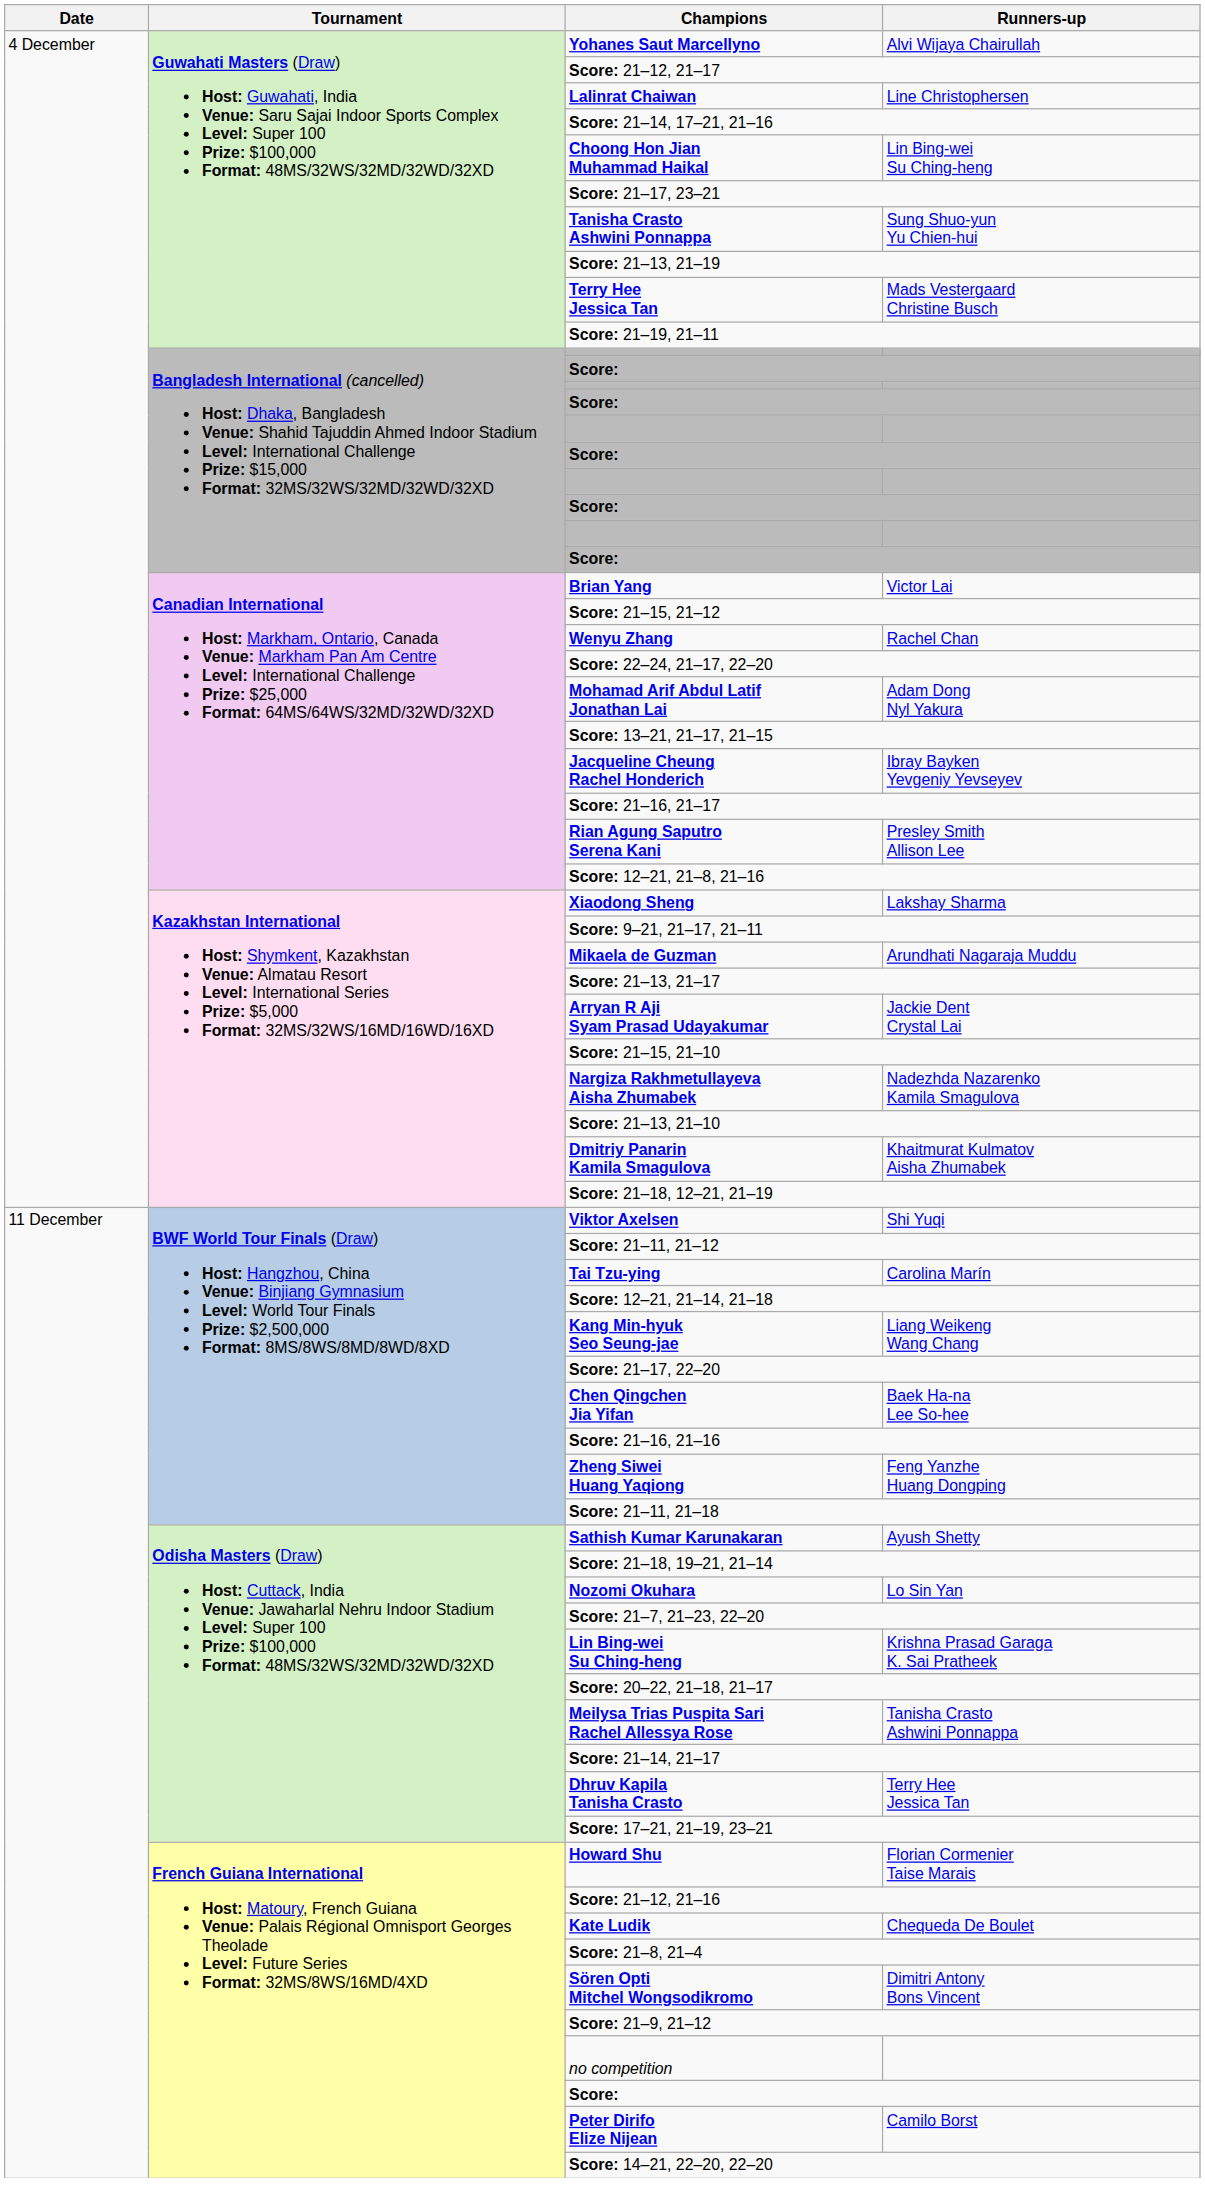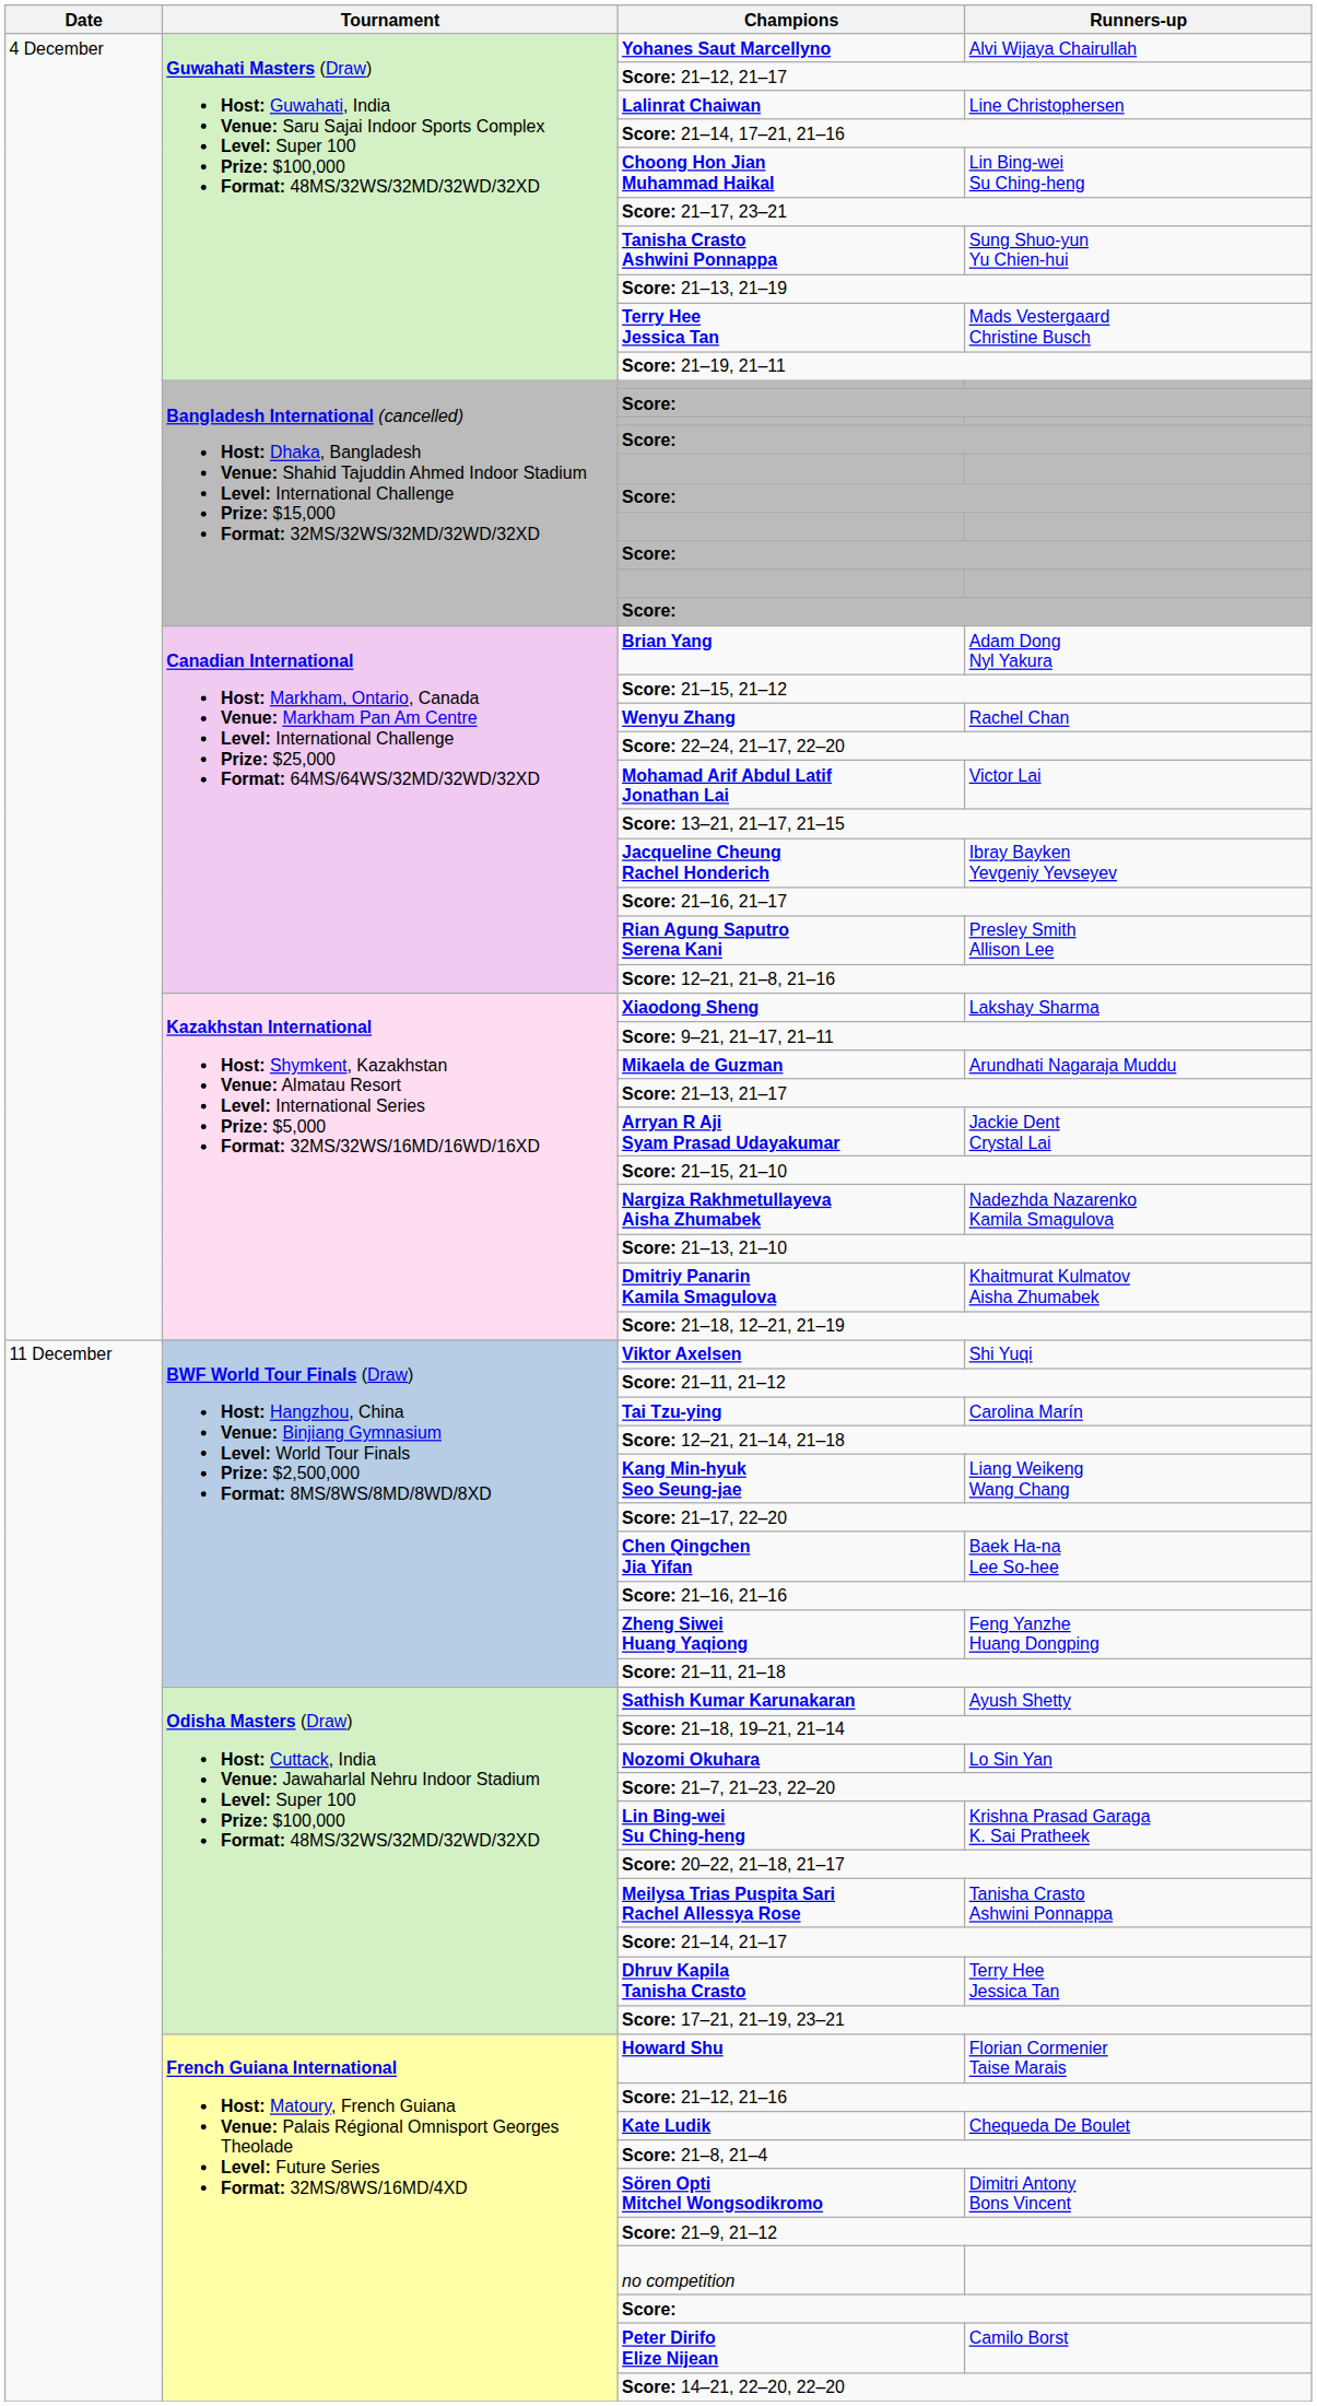 <table class="wikitable" style="font-size:80%">
 <tr>
 <th width="110">Date</th>
 <th width="330">Tournament</th>
 <th width="250">Champions</th>
 <th width="250">Runners-up</th>
 </tr>
 <tr valign="top">
 <td rowspan="40">4 December</td>
 <td bgcolor="#D4F1C5" rowspan="10"><br><strong><a href='#'>Guwahati Masters</a></strong> (<a href='#'>Draw</a>)<ul><li><strong>Host:</strong> <a href='#'>Guwahati</a>, India</li><li><strong>Venue:</strong> Saru Sajai Indoor Sports Complex</li><li><strong>Level:</strong> Super 100</li><li><strong>Prize:</strong> $100,000</li><li><strong>Format:</strong> 48MS/32WS/32MD/32WD/32XD</li></ul></td>
 <td><strong> <a href='#'>Yohanes Saut Marcellyno</a></strong></td>
 <td> <a href='#'>Alvi Wijaya Chairullah</a></td>
 </tr>
 <tr>
 <td colspan="2"><strong>Score:</strong> 21–12, 21–17</td>
 </tr>
 <tr valign="top">
 <td><strong> <a href='#'>Lalinrat Chaiwan</a></strong></td>
 <td> <a href='#'>Line Christophersen</a></td>
 </tr>
 <tr>
 <td colspan="2"><strong>Score:</strong> 21–14, 17–21, 21–16</td>
 </tr>
 <tr valign="top">
 <td><strong> <a href='#'>Choong Hon Jian</a><br> <a href='#'>Muhammad Haikal</a></strong></td>
 <td> <a href='#'>Lin Bing-wei</a><br> <a href='#'>Su Ching-heng</a></td>
 </tr>
 <tr>
 <td colspan="2"><strong>Score:</strong> 21–17, 23–21</td>
 </tr>
 <tr valign="top">
 <td><strong> <a href='#'>Tanisha Crasto</a><br> <a href='#'>Ashwini Ponnappa</a></strong></td>
 <td> <a href='#'>Sung Shuo-yun</a><br> <a href='#'>Yu Chien-hui</a></td>
 </tr>
 <tr>
 <td colspan="2"><strong>Score:</strong> 21–13, 21–19</td>
 </tr>
 <tr valign="top">
 <td><strong> <a href='#'>Terry Hee</a><br> <a href='#'>Jessica Tan</a></strong></td>
 <td> <a href='#'>Mads Vestergaard</a><br> <a href='#'>Christine Busch</a></td>
 </tr>
 <tr>
 <td colspan="2"><strong>Score:</strong> 21–19, 21–11</td>
 </tr>
 <tr valign="top" bgcolor="#BBBBBB">
 <td bgcolor="#BBBBBB" rowspan="10"><br><strong><a href='#'>Bangladesh International</a></strong> <em>(cancelled)</em><ul><li><strong>Host:</strong> <a href='#'>Dhaka</a>, Bangladesh</li><li><strong>Venue:</strong> Shahid Tajuddin Ahmed Indoor Stadium</li><li><strong>Level:</strong> International Challenge</li><li><strong>Prize:</strong> $15,000</li><li><strong>Format:</strong> 32MS/32WS/32MD/32WD/32XD</li></ul></td>
 <td bgcolor="#BBBBBB"><strong> </strong></td>
 <td bgcolor="#BBBBBB"></td>
 </tr>
 <tr bgcolor="#BBBBBB">
 <td colspan="2"><strong>Score:</strong></td>
 </tr>
 <tr valign="top" bgcolor="#BBBBBB">
 <td><strong> </strong></td>
 <td></td>
 </tr>
 <tr bgcolor="#BBBBBB">
 <td colspan="2"><strong>Score:</strong></td>
 </tr>
 <tr valign="top" bgcolor="#BBBBBB">
 <td><strong> <br> </strong></td>
 <td> <br></td>
 </tr>
 <tr bgcolor="#BBBBBB">
 <td colspan="2"><strong>Score:</strong></td>
 </tr>
 <tr valign="top" bgcolor="#BBBBBB">
 <td><strong> <br> </strong></td>
 <td> <br></td>
 </tr>
 <tr bgcolor="#BBBBBB">
 <td colspan="2"><strong>Score:</strong></td>
 </tr>
 <tr valign="top" bgcolor="#BBBBBB">
 <td><strong> <br> </strong></td>
 <td> <br></td>
 </tr>
 <tr bgcolor="#BBBBBB">
 <td colspan="2"><strong>Score:</strong></td>
 </tr>
 <tr valign="top">
 <td bgcolor="#F0CAF0" rowspan="10"><br><strong><a href='#'>Canadian International</a></strong><ul><li><strong>Host:</strong> <a href='#'>Markham, Ontario</a>, Canada</li><li><strong>Venue:</strong> <a href='#'>Markham Pan Am Centre</a></li><li><strong>Level:</strong> International Challenge</li><li><strong>Prize:</strong> $25,000</li><li><strong>Format:</strong> 64MS/64WS/32MD/32WD/32XD</li></ul></td>
 <td><strong> <a href='#'>Brian Yang</a></strong></td>
-<td> <a href='#'>Victor Lai</a></td>
+<td> <a href='#'>Adam Dong</a><br> <a href='#'>Nyl Yakura</a></td>
 </tr>
 <tr>
 <td colspan="2"><strong>Score:</strong> 21–15, 21–12</td>
 </tr>
 <tr valign="top">
 <td><strong> <a href='#'>Wenyu Zhang</a></strong></td>
 <td> <a href='#'>Rachel Chan</a></td>
 </tr>
 <tr>
 <td colspan="2"><strong>Score:</strong> 22–24, 21–17, 22–20</td>
 </tr>
 <tr valign="top">
 <td><strong> <a href='#'>Mohamad Arif Abdul Latif</a><br> <a href='#'>Jonathan Lai</a></strong></td>
-<td> <a href='#'>Adam Dong</a><br> <a href='#'>Nyl Yakura</a></td>
+<td> <a href='#'>Victor Lai</a></td>
 </tr>
 <tr>
 <td colspan="2"><strong>Score:</strong> 13–21, 21–17, 21–15</td>
 </tr>
 <tr valign="top">
 <td><strong> <a href='#'>Jacqueline Cheung</a><br> <a href='#'>Rachel Honderich</a></strong></td>
 <td> <a href='#'>Ibray Bayken</a><br> <a href='#'>Yevgeniy Yevseyev</a></td>
 </tr>
 <tr>
 <td colspan="2"><strong>Score:</strong> 21–16, 21–17</td>
 </tr>
 <tr valign="top">
 <td><strong> <a href='#'>Rian Agung Saputro</a><br> <a href='#'>Serena Kani</a></strong></td>
 <td> <a href='#'>Presley Smith</a><br> <a href='#'>Allison Lee</a></td>
 </tr>
 <tr>
 <td colspan="2"><strong>Score:</strong> 12–21, 21–8, 21–16</td>
 </tr>
 <tr valign="top">
 <td bgcolor="#FFDDF1" rowspan="10"><br><strong><a href='#'>Kazakhstan International</a></strong><ul><li><strong>Host:</strong> <a href='#'>Shymkent</a>, Kazakhstan</li><li><strong>Venue:</strong> Almatau Resort</li><li><strong>Level:</strong> International Series</li><li><strong>Prize:</strong> $5,000</li><li><strong>Format:</strong> 32MS/32WS/16MD/16WD/16XD</li></ul></td>
 <td><strong> <a href='#'>Xiaodong Sheng</a></strong></td>
 <td> <a href='#'>Lakshay Sharma</a></td>
 </tr>
 <tr>
 <td colspan="2"><strong>Score:</strong> 9–21, 21–17, 21–11</td>
 </tr>
 <tr valign="top">
 <td><strong> <a href='#'>Mikaela de Guzman</a></strong></td>
 <td> <a href='#'>Arundhati Nagaraja Muddu</a></td>
 </tr>
 <tr>
 <td colspan="2"><strong>Score:</strong> 21–13, 21–17</td>
 </tr>
 <tr valign="top">
 <td><strong> <a href='#'>Arryan R Aji</a><br> <a href='#'>Syam Prasad Udayakumar</a></strong></td>
 <td> <a href='#'>Jackie Dent</a><br> <a href='#'>Crystal Lai</a></td>
 </tr>
 <tr>
 <td colspan="2"><strong>Score:</strong> 21–15, 21–10</td>
 </tr>
 <tr valign="top">
 <td><strong> <a href='#'>Nargiza Rakhmetullayeva</a><br> <a href='#'>Aisha Zhumabek</a></strong></td>
 <td> <a href='#'>Nadezhda Nazarenko</a><br> <a href='#'>Kamila Smagulova</a></td>
 </tr>
 <tr>
 <td colspan="2"><strong>Score:</strong> 21–13, 21–10</td>
 </tr>
 <tr valign="top">
 <td><strong> <a href='#'>Dmitriy Panarin</a><br> <a href='#'>Kamila Smagulova</a></strong></td>
 <td> <a href='#'>Khaitmurat Kulmatov</a><br> <a href='#'>Aisha Zhumabek</a></td>
 </tr>
 <tr>
 <td colspan="2"><strong>Score:</strong> 21–18, 12–21, 21–19</td>
 </tr>
 <tr valign="top">
 <td rowspan=30>11 December</td>
 <td style="background:#B6CDE5;" rowspan="10"><br><strong><a href='#'>BWF World Tour Finals</a></strong> (<a href='#'>Draw</a>)<ul><li><strong>Host:</strong> <a href='#'>Hangzhou</a>, China</li><li><strong>Venue:</strong> <a href='#'>Binjiang Gymnasium</a></li><li><strong>Level:</strong> World Tour Finals</li><li><strong>Prize:</strong> $2,500,000</li><li><strong>Format:</strong> 8MS/8WS/8MD/8WD/8XD</li></ul></td>
 <td><strong> <a href='#'>Viktor Axelsen</a></strong></td>
 <td> <a href='#'>Shi Yuqi</a></td>
 </tr>
 <tr>
 <td colspan="2"><strong>Score:</strong> 21–11, 21–12</td>
 </tr>
 <tr valign="top">
 <td><strong> <a href='#'>Tai Tzu-ying</a></strong></td>
 <td> <a href='#'>Carolina Marín</a></td>
 </tr>
 <tr>
 <td colspan="2"><strong>Score:</strong> 12–21, 21–14, 21–18</td>
 </tr>
 <tr valign="top">
 <td><strong> <a href='#'>Kang Min-hyuk</a><br> <a href='#'>Seo Seung-jae</a></strong></td>
 <td> <a href='#'>Liang Weikeng</a><br> <a href='#'>Wang Chang</a></td>
 </tr>
 <tr>
 <td colspan="2"><strong>Score:</strong> 21–17, 22–20</td>
 </tr>
 <tr valign="top">
 <td><strong> <a href='#'>Chen Qingchen</a><br> <a href='#'>Jia Yifan</a></strong></td>
 <td> <a href='#'>Baek Ha-na</a><br> <a href='#'>Lee So-hee</a></td>
 </tr>
 <tr>
 <td colspan="2"><strong>Score:</strong> 21–16, 21–16</td>
 </tr>
 <tr valign="top">
 <td><strong> <a href='#'>Zheng Siwei</a><br> <a href='#'>Huang Yaqiong</a></strong></td>
 <td> <a href='#'>Feng Yanzhe</a><br> <a href='#'>Huang Dongping</a></td>
 </tr>
 <tr>
 <td colspan="2"><strong>Score:</strong> 21–11, 21–18</td>
 </tr>
 <tr valign="top">
 <td bgcolor="#D4F1C5" rowspan="10"><br><strong><a href='#'>Odisha Masters</a></strong> (<a href='#'>Draw</a>)<ul><li><strong>Host:</strong> <a href='#'>Cuttack</a>, India</li><li><strong>Venue:</strong> Jawaharlal Nehru Indoor Stadium</li><li><strong>Level:</strong> Super 100</li><li><strong>Prize:</strong> $100,000</li><li><strong>Format:</strong> 48MS/32WS/32MD/32WD/32XD</li></ul></td>
 <td><strong> <a href='#'>Sathish Kumar Karunakaran</a></strong></td>
 <td> <a href='#'>Ayush Shetty</a></td>
 </tr>
 <tr>
 <td colspan="2"><strong>Score:</strong> 21–18, 19–21, 21–14</td>
 </tr>
 <tr valign="top">
 <td><strong> <a href='#'>Nozomi Okuhara</a></strong></td>
 <td> <a href='#'>Lo Sin Yan</a></td>
 </tr>
 <tr>
 <td colspan="2"><strong>Score:</strong> 21–7, 21–23, 22–20</td>
 </tr>
 <tr valign="top">
 <td><strong> <a href='#'>Lin Bing-wei</a><br> <a href='#'>Su Ching-heng</a></strong></td>
 <td> <a href='#'>Krishna Prasad Garaga</a><br> <a href='#'>K. Sai Pratheek</a></td>
 </tr>
 <tr>
 <td colspan="2"><strong>Score:</strong> 20–22, 21–18, 21–17</td>
 </tr>
 <tr valign="top">
 <td><strong> <a href='#'>Meilysa Trias Puspita Sari</a><br> <a href='#'>Rachel Allessya Rose</a></strong></td>
 <td> <a href='#'>Tanisha Crasto</a><br> <a href='#'>Ashwini Ponnappa</a></td>
 </tr>
 <tr>
 <td colspan="2"><strong>Score:</strong> 21–14, 21–17</td>
 </tr>
 <tr valign="top">
 <td><strong> <a href='#'>Dhruv Kapila</a><br> <a href='#'>Tanisha Crasto</a></strong></td>
 <td> <a href='#'>Terry Hee</a><br> <a href='#'>Jessica Tan</a></td>
 </tr>
 <tr>
 <td colspan="2"><strong>Score:</strong> 17–21, 21–19, 23–21</td>
 </tr>
 <tr valign="top">
 <td bgcolor="#FFFFA8" rowspan="10"><br><strong><a href='#'>French Guiana International</a></strong><ul><li><strong>Host:</strong> <a href='#'>Matoury</a>, French Guiana</li><li><strong>Venue:</strong> Palais Régional Omnisport Georges Theolade</li><li><strong>Level:</strong> Future Series</li><li><strong>Format:</strong> 32MS/8WS/16MD/4XD</li></ul></td>
 <td><strong> <a href='#'>Howard Shu</a></strong></td>
 <td> <a href='#'>Florian Cormenier</a><br> <a href='#'>Taise Marais</a></td>
 </tr>
 <tr>
 <td colspan="2"><strong>Score:</strong> 21–12, 21–16</td>
 </tr>
 <tr valign="top">
 <td><strong> <a href='#'>Kate Ludik</a></strong></td>
 <td> <a href='#'>Chequeda De Boulet</a></td>
 </tr>
 <tr>
 <td colspan="2"><strong>Score:</strong> 21–8, 21–4</td>
 </tr>
 <tr valign="top">
 <td><strong> <a href='#'>Sören Opti</a><br> <a href='#'>Mitchel Wongsodikromo</a></strong></td>
 <td> <a href='#'>Dimitri Antony</a><br> <a href='#'>Bons Vincent</a></td>
 </tr>
 <tr>
 <td colspan="2"><strong>Score:</strong> 21–9, 21–12</td>
 </tr>
 <tr valign="top">
 <td> <br> <em>no competition</em></td>
 <td></td>
 </tr>
 <tr>
 <td colspan="2"><strong>Score:</strong></td>
 </tr>
 <tr valign="top">
 <td><strong> <a href='#'>Peter Dirifo</a><br> <a href='#'>Elize Nijean</a></strong></td>
 <td> <a href='#'>Camilo Borst</a></td>
 </tr>
 <tr>
 <td colspan="2"><strong>Score:</strong> 14–21, 22–20, 22–20</td>
 </tr>
 </table>
